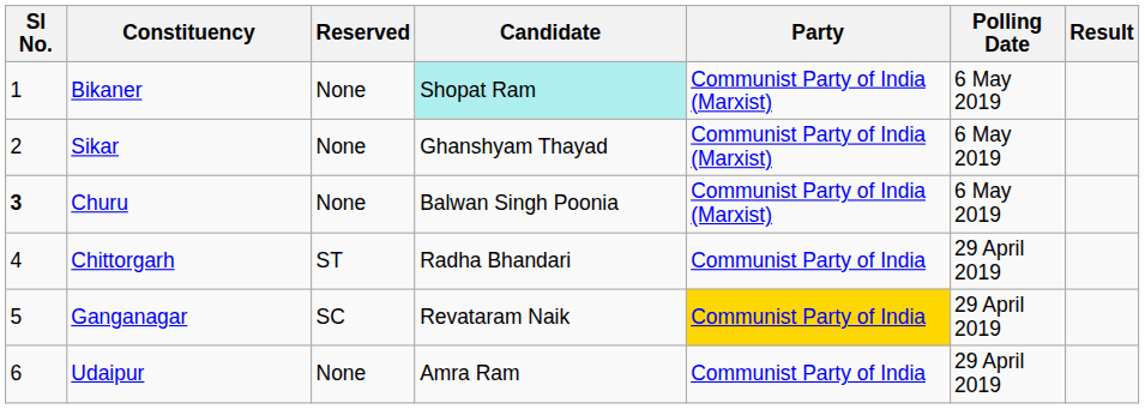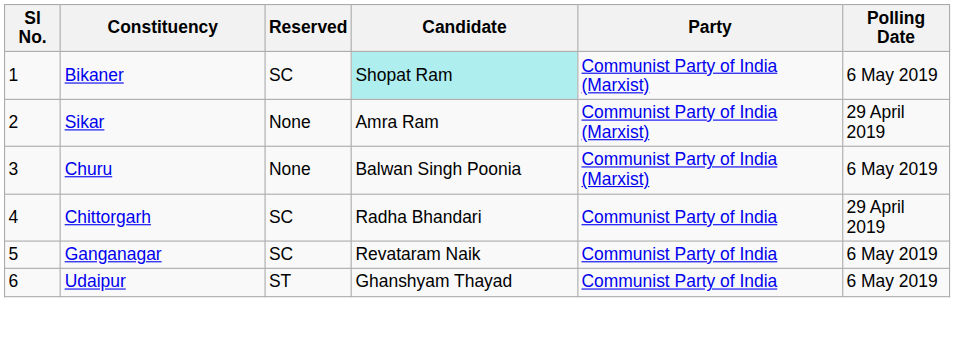 <table class="wikitable sortable">
 <tr>
 <th>Sl No.</th>
 <th style="width:180px;">Constituency</th>
 <th>Reserved</th>
 <th style="width:200px;">Candidate</th>
 <th>Party</th>
 <th>Polling Date</th>
-<th>Result</th>
 </tr>
 <tr>
 <td>1</td>
 <td><a href='#'>Bikaner</a></td>
-<td>None</td>
+<td>SC</td>
 <td style="background: paleturquoise;">Shopat Ram</td>
 <td><a href='#'>Communist Party of India (Marxist)</a></td>
 <td>6 May 2019</td>
-<td></td>
 </tr>
 <tr>
 <td>2</td>
 <td><a href='#'>Sikar</a></td>
 <td>None</td>
-<td>Ghanshyam Thayad</td>
+<td>Amra Ram</td>
 <td><a href='#'>Communist Party of India (Marxist)</a></td>
-<td>6 May 2019</td>
-<td></td>
+<td>29 April 2019</td>
 </tr>
 <tr>
-<td><strong>3</strong></td>
+<td>3</td>
 <td><a href='#'>Churu</a></td>
 <td>None</td>
 <td>Balwan Singh Poonia</td>
 <td><a href='#'>Communist Party of India (Marxist)</a></td>
 <td>6 May 2019</td>
-<td></td>
 </tr>
 <tr>
 <td>4</td>
 <td><a href='#'>Chittorgarh</a></td>
-<td>ST</td>
+<td>SC</td>
 <td>Radha Bhandari</td>
 <td><a href='#'>Communist Party of India</a></td>
 <td>29 April 2019</td>
-<td></td>
 </tr>
 <tr>
 <td>5</td>
 <td><a href='#'>Ganganagar</a></td>
 <td>SC</td>
 <td>Revataram Naik</td>
-<td style="background: gold;"><a href='#'>Communist Party of India</a></td>
-<td>29 April 2019</td>
-<td></td>
+<td><a href='#'>Communist Party of India</a></td>
+<td>6 May 2019</td>
 </tr>
 <tr>
 <td>6</td>
 <td><a href='#'>Udaipur</a></td>
-<td>None</td>
-<td>Amra Ram</td>
+<td>ST</td>
+<td>Ghanshyam Thayad</td>
 <td><a href='#'>Communist Party of India</a></td>
-<td>29 April 2019</td>
-<td></td>
+<td>6 May 2019</td>
 </tr>
 </table>
